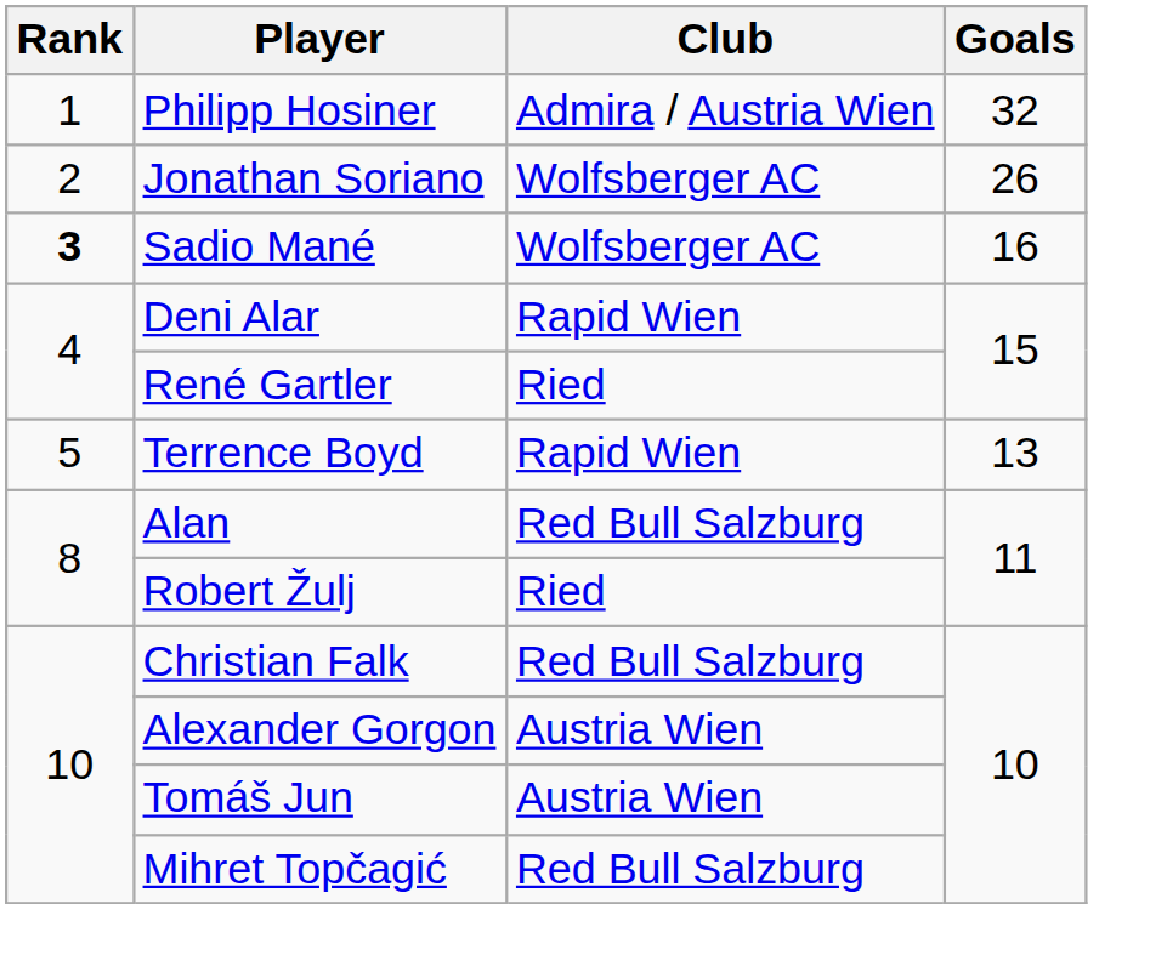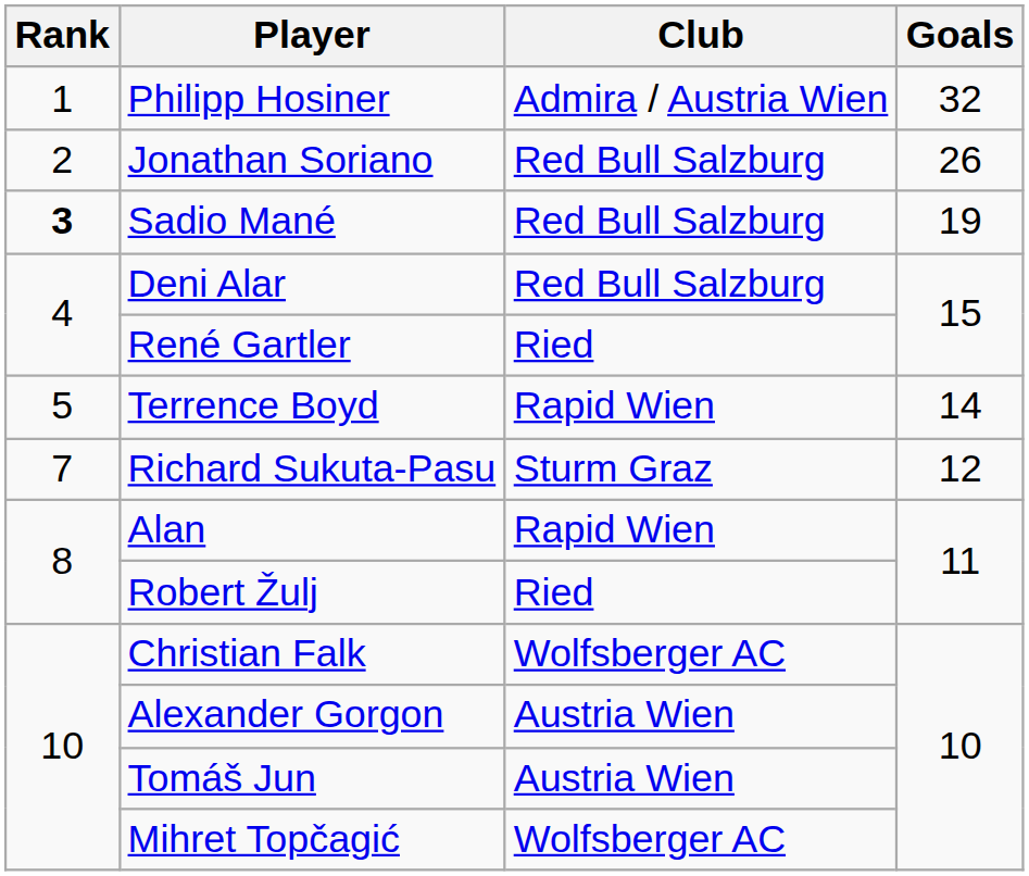 <table class="wikitable" style="text-align:center">
 <tr>
 <th>Rank</th>
 <th>Player</th>
 <th>Club</th>
 <th>Goals</th>
 </tr>
 <tr>
 <td>1</td>
 <td align="left"> <a href='#'>Philipp Hosiner</a></td>
 <td align="left"><a href='#'>Admira</a> / <a href='#'>Austria Wien</a></td>
 <td>32</td>
 </tr>
 <tr>
 <td>2</td>
 <td align="left"> <a href='#'>Jonathan Soriano</a></td>
-<td align="left"><a href='#'>Wolfsberger AC</a></td>
+<td align="left"><a href='#'>Red Bull Salzburg</a></td>
 <td>26</td>
 </tr>
 <tr>
 <td><strong>3</strong></td>
 <td align="left"> <a href='#'>Sadio Mané</a></td>
-<td align="left"><a href='#'>Wolfsberger AC</a></td>
-<td>16</td>
+<td align="left"><a href='#'>Red Bull Salzburg</a></td>
+<td>19</td>
 </tr>
 <tr>
 <td rowspan="2">4</td>
 <td align="left"> <a href='#'>Deni Alar</a></td>
-<td align="left"><a href='#'>Rapid Wien</a></td>
+<td align="left"><a href='#'>Red Bull Salzburg</a></td>
 <td rowspan="2">15</td>
 </tr>
 <tr>
 <td align="left"> <a href='#'>René Gartler</a></td>
 <td align="left"><a href='#'>Ried</a></td>
 </tr>
 <tr>
 <td>5</td>
 <td align="left"> <a href='#'>Terrence Boyd</a></td>
 <td align="left"><a href='#'>Rapid Wien</a></td>
-<td>13</td>
+<td>14</td>
+</tr>
+<tr>
+<td>7</td>
+<td align="left"> <a href='#'>Richard Sukuta-Pasu</a></td>
+<td align="left"><a href='#'>Sturm Graz</a></td>
+<td>12</td>
 </tr>
 <tr>
 <td rowspan="2">8</td>
 <td align="left"> <a href='#'>Alan</a></td>
-<td align="left"><a href='#'>Red Bull Salzburg</a></td>
+<td align="left"><a href='#'>Rapid Wien</a></td>
 <td rowspan="2">11</td>
 </tr>
 <tr>
 <td align="left"> <a href='#'>Robert Žulj</a></td>
 <td align="left"><a href='#'>Ried</a></td>
 </tr>
 <tr>
 <td rowspan="4">10</td>
 <td align="left"> <a href='#'>Christian Falk</a></td>
-<td align="left"><a href='#'>Red Bull Salzburg</a></td>
+<td align="left"><a href='#'>Wolfsberger AC</a></td>
 <td rowspan="4">10</td>
 </tr>
 <tr>
 <td align="left"> <a href='#'>Alexander Gorgon</a></td>
 <td align="left"><a href='#'>Austria Wien</a></td>
 </tr>
 <tr>
 <td align="left"> <a href='#'>Tomáš Jun</a></td>
 <td align="left"><a href='#'>Austria Wien</a></td>
 </tr>
 <tr>
 <td align="left"> <a href='#'>Mihret Topčagić</a></td>
-<td align="left"><a href='#'>Red Bull Salzburg</a></td>
+<td align="left"><a href='#'>Wolfsberger AC</a></td>
 </tr>
 </table>
